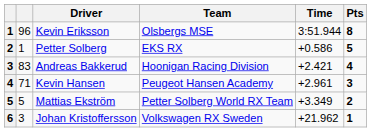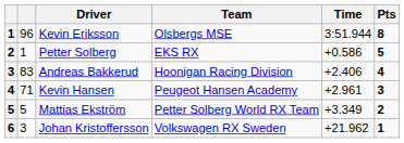 <table class=wikitable style="font-size:95%">
 <tr>
 <th></th>
 <th></th>
 <th>Driver</th>
 <th>Team</th>
 <th>Time</th>
 <th>Pts</th>
 </tr>
 <tr>
 <th>1</th>
 <td>96</td>
 <td> <a href='#'>Kevin Eriksson</a></td>
 <td><a href='#'>Olsbergs MSE</a></td>
 <td>3:51.944</td>
 <td><strong>8</strong></td>
 </tr>
 <tr>
 <th>2</th>
 <td>1</td>
 <td> <a href='#'>Petter Solberg</a></td>
 <td><a href='#'>EKS RX</a></td>
 <td>+0.586</td>
 <td><strong>5</strong></td>
 </tr>
 <tr>
 <th>3</th>
 <td>83</td>
 <td> <a href='#'>Andreas Bakkerud</a></td>
 <td><a href='#'>Hoonigan Racing Division</a></td>
-<td>+2.421</td>
+<td>+2.406</td>
 <td><strong>4</strong></td>
 </tr>
 <tr>
 <th>4</th>
 <td>71</td>
 <td> <a href='#'>Kevin Hansen</a></td>
 <td><a href='#'>Peugeot Hansen Academy</a></td>
 <td>+2.961</td>
 <td><strong>3</strong></td>
 </tr>
 <tr>
 <th>5</th>
 <td>5</td>
 <td> <a href='#'>Mattias Ekström</a></td>
 <td><a href='#'>Petter Solberg World RX Team</a></td>
 <td>+3.349</td>
 <td><strong>2</strong></td>
 </tr>
 <tr>
 <th>6</th>
 <td>3</td>
 <td> <a href='#'>Johan Kristoffersson</a></td>
 <td><a href='#'>Volkswagen RX Sweden</a></td>
 <td>+21.962</td>
 <td><strong>1</strong></td>
 </tr>
 </table>
